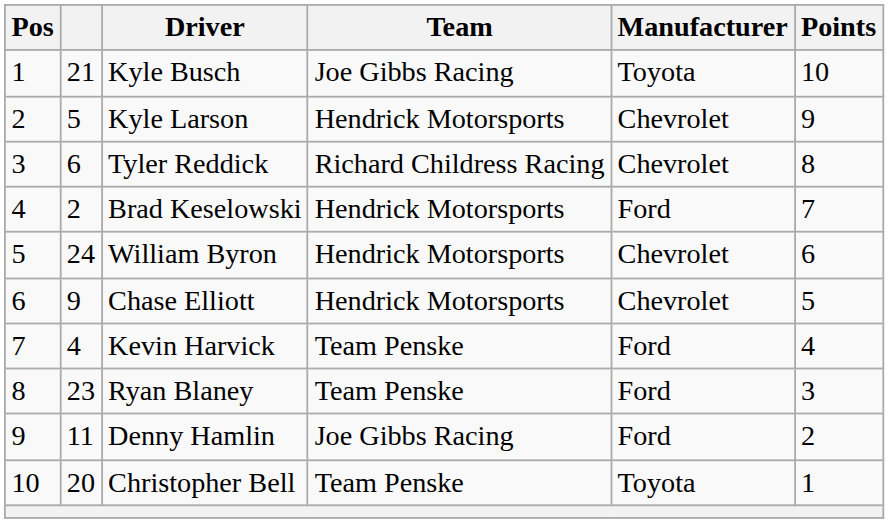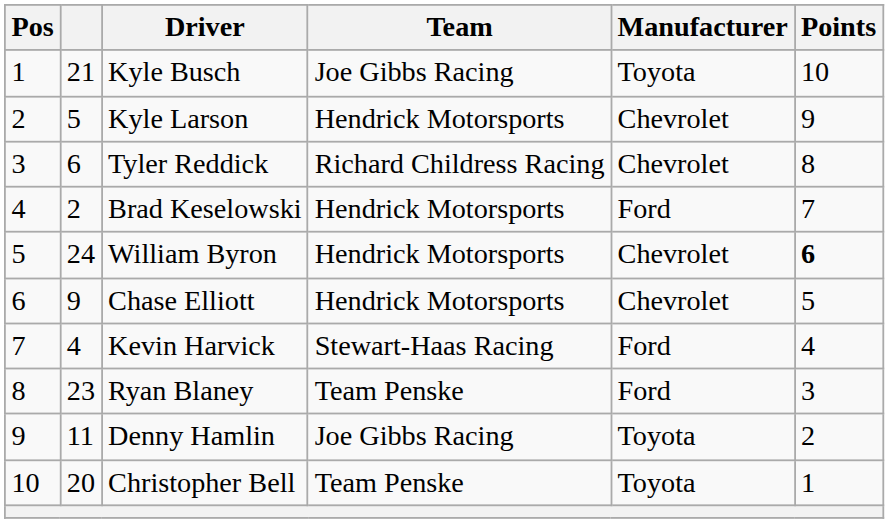 <table class="wikitable" style="font-size:98%">
 <tr>
 <th>Pos</th>
 <th></th>
 <th>Driver</th>
 <th>Team</th>
 <th>Manufacturer</th>
 <th>Points</th>
 </tr>
 <tr>
 <td>1</td>
 <td>21</td>
 <td>Kyle Busch</td>
 <td>Joe Gibbs Racing</td>
 <td>Toyota</td>
 <td>10</td>
 </tr>
 <tr>
 <td>2</td>
 <td>5</td>
 <td>Kyle Larson</td>
 <td>Hendrick Motorsports</td>
 <td>Chevrolet</td>
 <td>9</td>
 </tr>
 <tr>
 <td>3</td>
 <td>6</td>
 <td>Tyler Reddick</td>
 <td>Richard Childress Racing</td>
 <td>Chevrolet</td>
 <td>8</td>
 </tr>
 <tr>
 <td>4</td>
 <td>2</td>
 <td>Brad Keselowski</td>
 <td>Hendrick Motorsports</td>
 <td>Ford</td>
 <td>7</td>
 </tr>
 <tr>
 <td>5</td>
 <td>24</td>
 <td>William Byron</td>
 <td>Hendrick Motorsports</td>
 <td>Chevrolet</td>
-<td>6</td>
+<td><strong>6</strong></td>
 </tr>
 <tr>
 <td>6</td>
 <td>9</td>
 <td>Chase Elliott</td>
 <td>Hendrick Motorsports</td>
 <td>Chevrolet</td>
 <td>5</td>
 </tr>
 <tr>
 <td>7</td>
 <td>4</td>
 <td>Kevin Harvick</td>
-<td>Team Penske</td>
+<td>Stewart-Haas Racing</td>
 <td>Ford</td>
 <td>4</td>
 </tr>
 <tr>
 <td>8</td>
 <td>23</td>
 <td>Ryan Blaney</td>
 <td>Team Penske</td>
 <td>Ford</td>
 <td>3</td>
 </tr>
 <tr>
 <td>9</td>
 <td>11</td>
 <td>Denny Hamlin</td>
 <td>Joe Gibbs Racing</td>
-<td>Ford</td>
+<td>Toyota</td>
 <td>2</td>
 </tr>
 <tr>
 <td>10</td>
 <td>20</td>
 <td>Christopher Bell</td>
 <td>Team Penske</td>
 <td>Toyota</td>
 <td>1</td>
 </tr>
 <tr>
 <th colspan="6"></th>
 </tr>
 </table>
